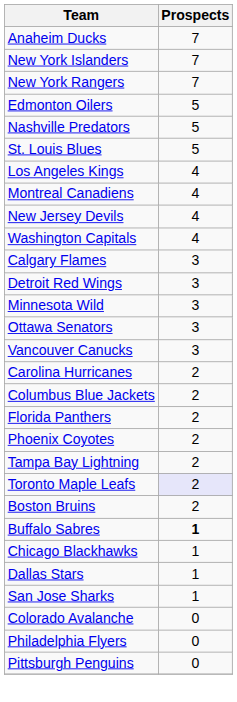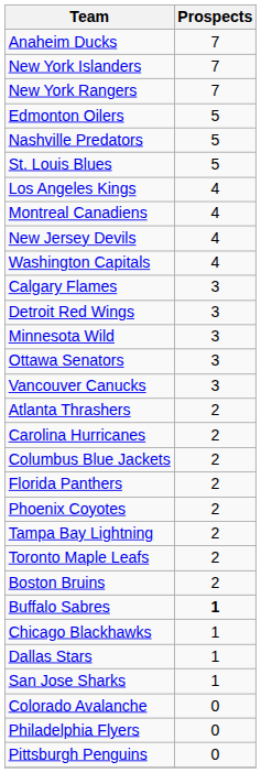 <table class="wikitable sortable">
 <tr>
 <th bgcolor="#DDDDFF">Team</th>
 <th bgcolor="#DDDDFF">Prospects</th>
 </tr>
 <tr>
 <td><a href='#'>Anaheim Ducks</a></td>
 <td style="text-align:center;">7</td>
 </tr>
 <tr>
 <td><a href='#'>New York Islanders</a></td>
 <td style="text-align:center;">7</td>
 </tr>
 <tr>
 <td><a href='#'>New York Rangers</a></td>
 <td style="text-align:center;">7</td>
 </tr>
 <tr>
 <td><a href='#'>Edmonton Oilers</a></td>
 <td style="text-align:center;">5</td>
 </tr>
 <tr>
 <td><a href='#'>Nashville Predators</a></td>
 <td style="text-align:center;">5</td>
 </tr>
 <tr>
 <td><a href='#'>St. Louis Blues</a></td>
 <td style="text-align:center;">5</td>
 </tr>
 <tr>
 <td><a href='#'>Los Angeles Kings</a></td>
 <td style="text-align:center;">4</td>
 </tr>
 <tr>
 <td><a href='#'>Montreal Canadiens</a></td>
 <td style="text-align:center;">4</td>
 </tr>
 <tr>
 <td><a href='#'>New Jersey Devils</a></td>
 <td style="text-align:center;">4</td>
 </tr>
 <tr>
 <td><a href='#'>Washington Capitals</a></td>
 <td style="text-align:center;">4</td>
 </tr>
 <tr>
 <td><a href='#'>Calgary Flames</a></td>
 <td style="text-align:center;">3</td>
 </tr>
 <tr>
 <td><a href='#'>Detroit Red Wings</a></td>
 <td style="text-align:center;">3</td>
 </tr>
 <tr>
 <td><a href='#'>Minnesota Wild</a></td>
 <td style="text-align:center;">3</td>
 </tr>
 <tr>
 <td><a href='#'>Ottawa Senators</a></td>
 <td style="text-align:center;">3</td>
 </tr>
 <tr>
 <td><a href='#'>Vancouver Canucks</a></td>
 <td style="text-align:center;">3</td>
 </tr>
 <tr>
+<td><a href='#'>Atlanta Thrashers</a></td>
+<td style="text-align:center;">2</td>
+</tr>
+<tr>
 <td><a href='#'>Carolina Hurricanes</a></td>
 <td style="text-align:center;">2</td>
 </tr>
 <tr>
 <td><a href='#'>Columbus Blue Jackets</a></td>
 <td style="text-align:center;">2</td>
 </tr>
 <tr>
 <td><a href='#'>Florida Panthers</a></td>
 <td style="text-align:center;">2</td>
 </tr>
 <tr>
 <td><a href='#'>Phoenix Coyotes</a></td>
 <td style="text-align:center;">2</td>
 </tr>
 <tr>
 <td><a href='#'>Tampa Bay Lightning</a></td>
 <td style="text-align:center;">2</td>
 </tr>
 <tr>
 <td><a href='#'>Toronto Maple Leafs</a></td>
-<td style="background: lavender; text-align:center;">2</td>
+<td style="text-align:center;">2</td>
 </tr>
 <tr>
 <td><a href='#'>Boston Bruins</a></td>
 <td style="text-align:center;">2</td>
 </tr>
 <tr>
 <td><a href='#'>Buffalo Sabres</a></td>
 <td style="text-align:center;"><strong>1</strong></td>
 </tr>
 <tr>
 <td><a href='#'>Chicago Blackhawks</a></td>
 <td style="text-align:center;">1</td>
 </tr>
 <tr>
 <td><a href='#'>Dallas Stars</a></td>
 <td style="text-align:center;">1</td>
 </tr>
 <tr>
 <td><a href='#'>San Jose Sharks</a></td>
 <td style="text-align:center;">1</td>
 </tr>
 <tr>
 <td><a href='#'>Colorado Avalanche</a></td>
 <td style="text-align:center;">0</td>
 </tr>
 <tr>
 <td><a href='#'>Philadelphia Flyers</a></td>
 <td style="text-align:center;">0</td>
 </tr>
 <tr>
 <td><a href='#'>Pittsburgh Penguins</a></td>
 <td style="text-align:center;">0</td>
 </tr>
 <tr>
 </tr>
 </table>
